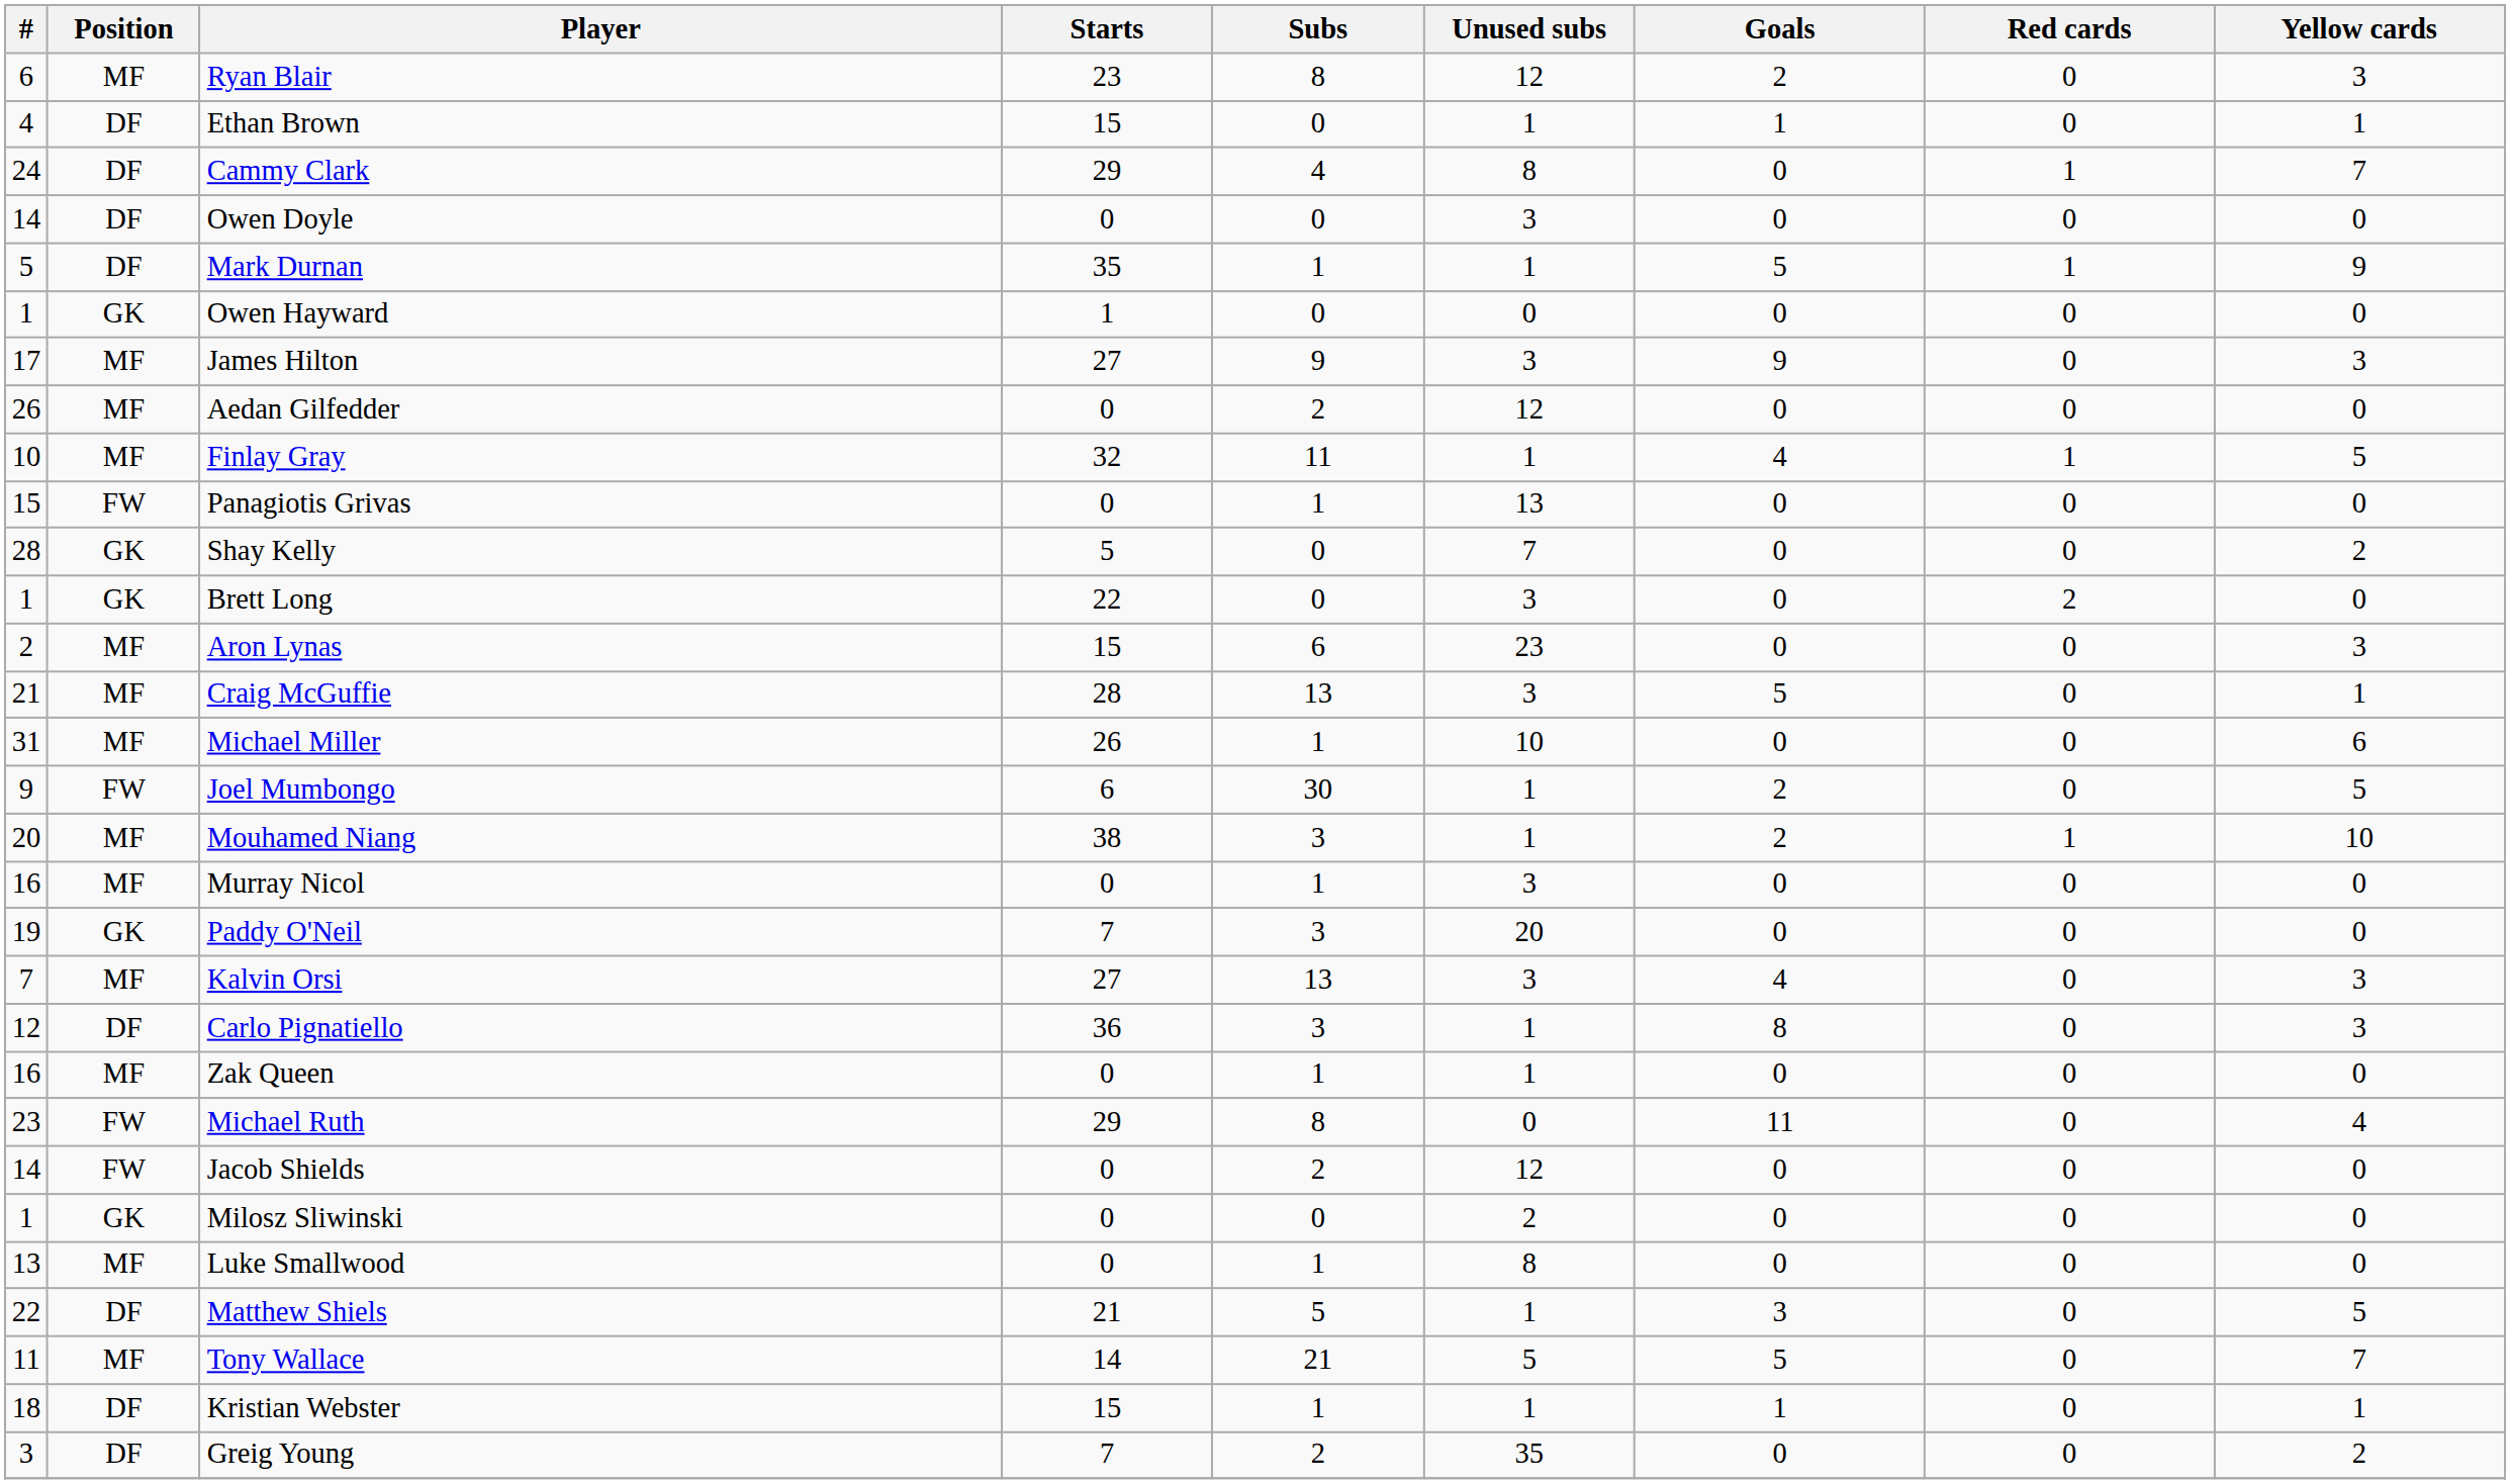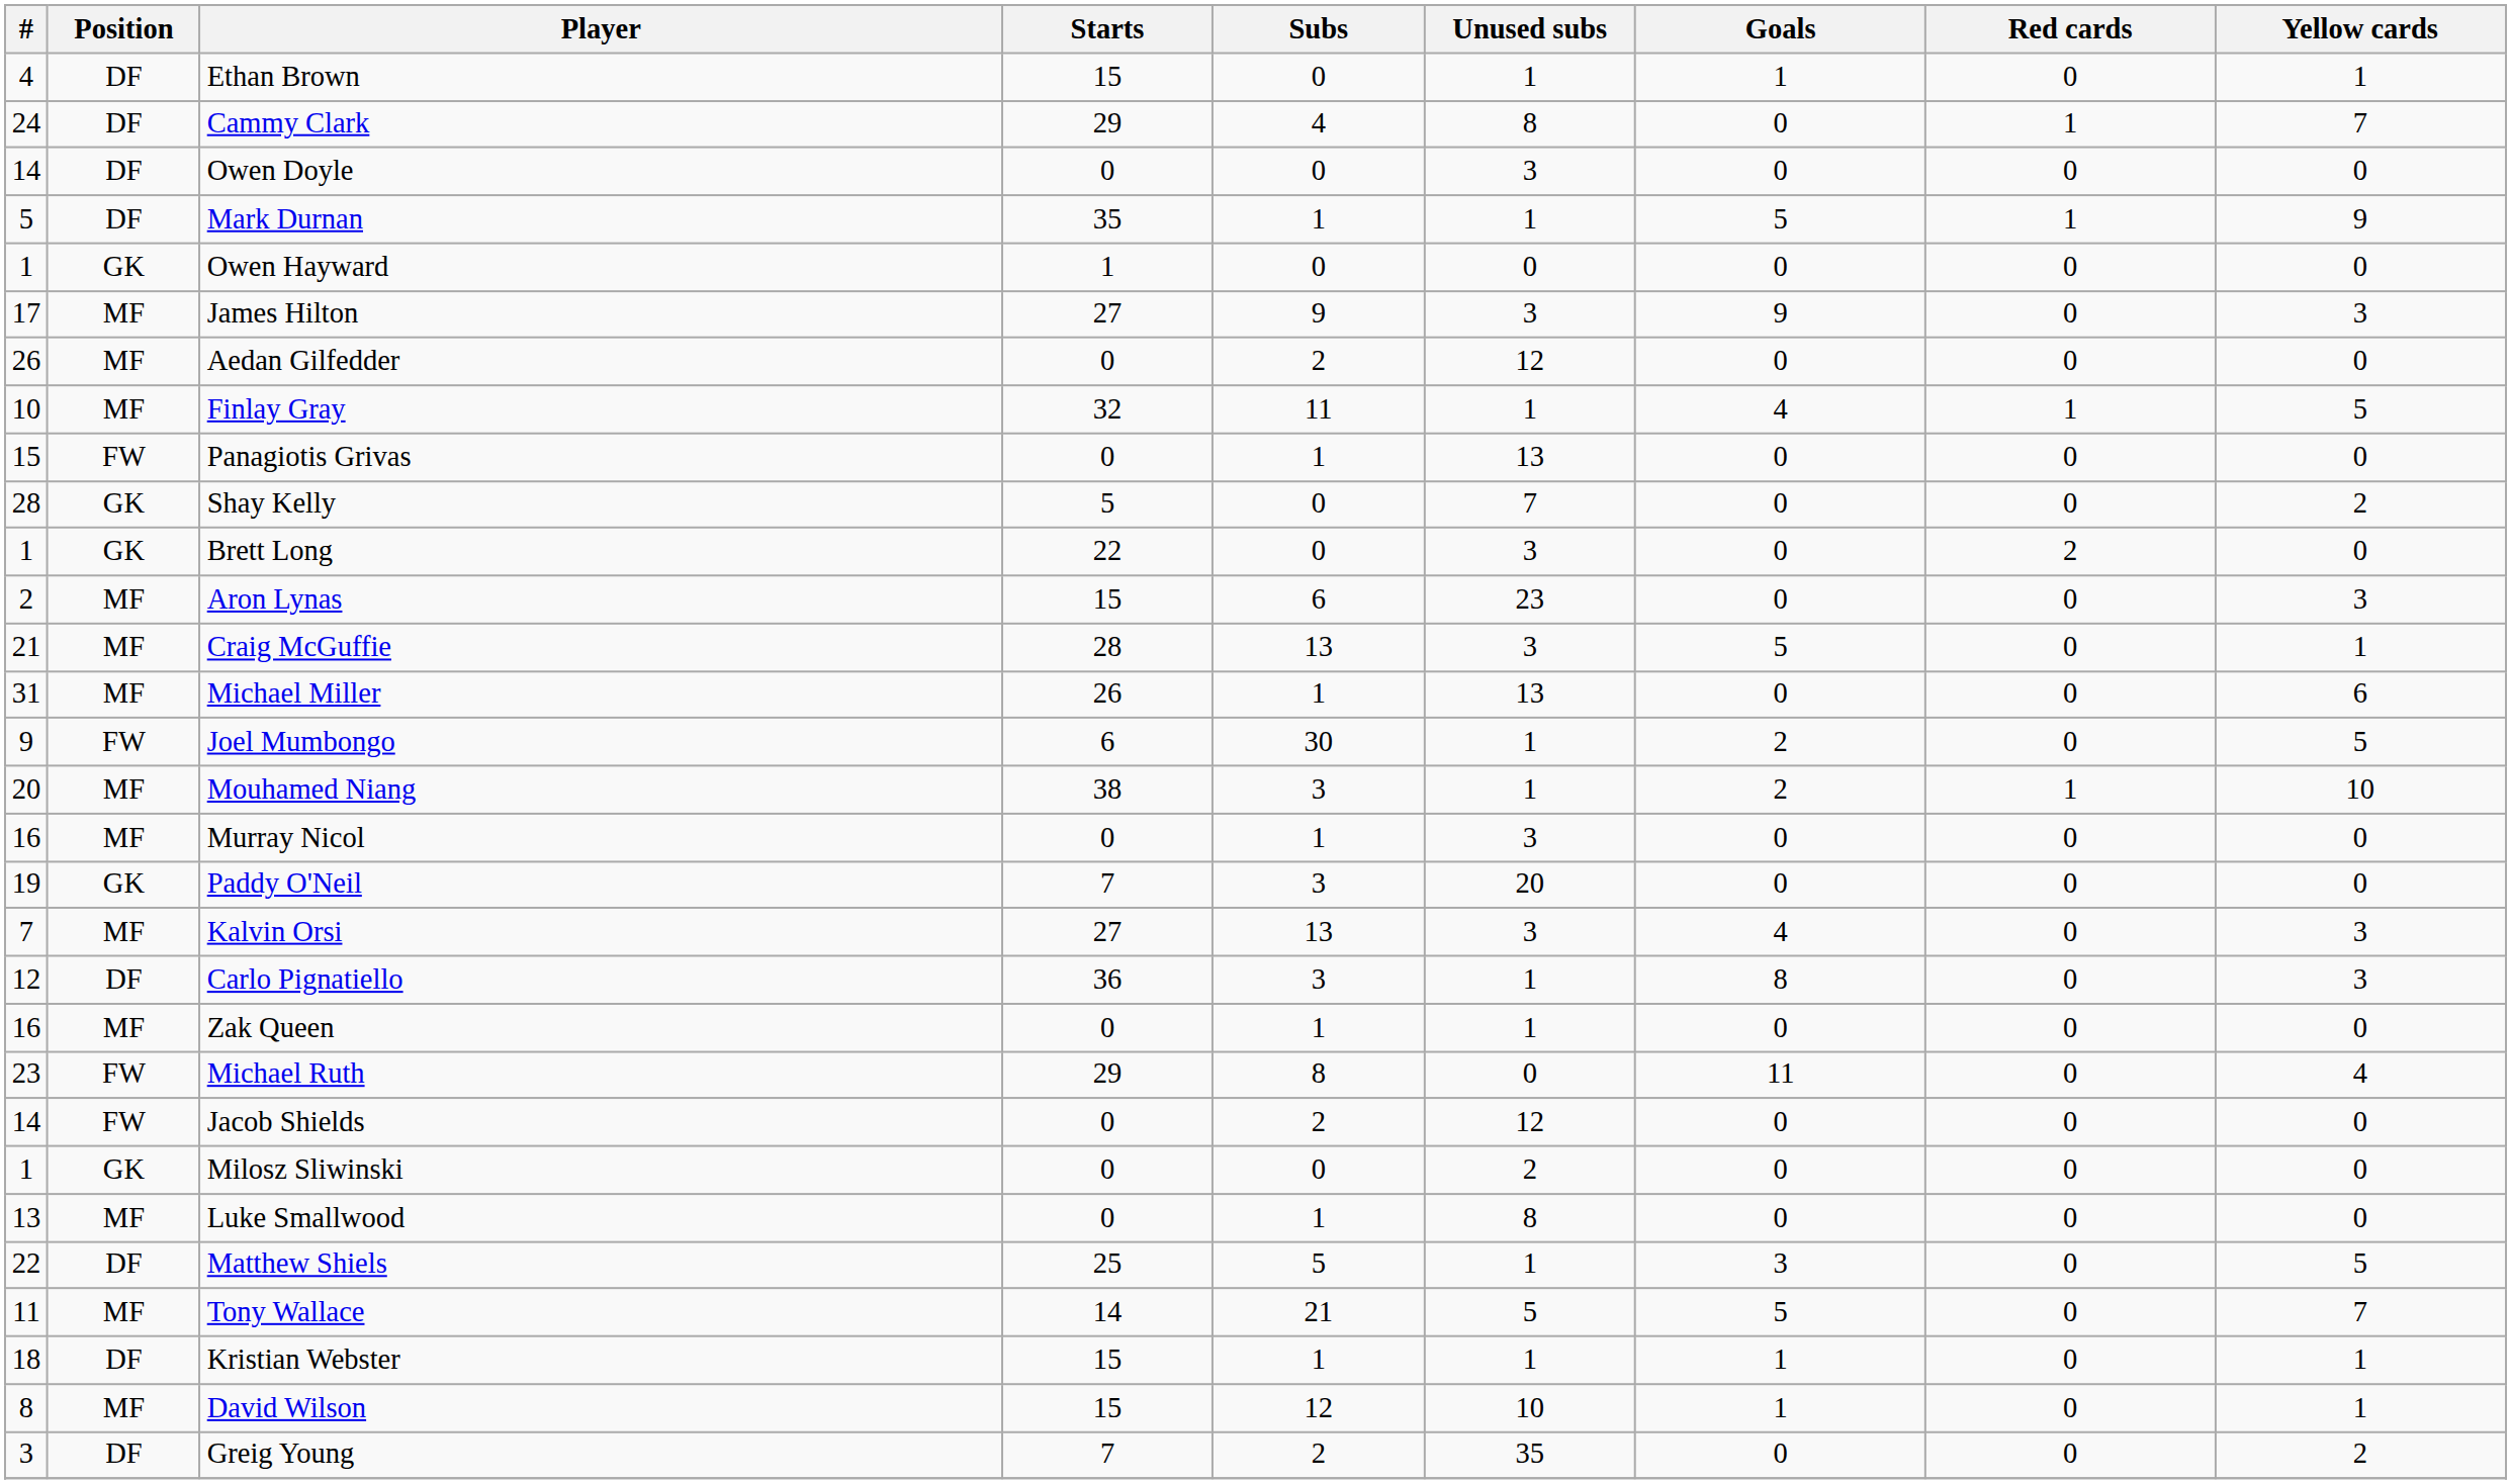 <table class="wikitable sortable" style="font-size:90%; text-align:center">
 <tr>
 <th>#</th>
 <th style="width:70px">Position</th>
 <th style="width:400px">Player</th>
 <th style="width:100px">Starts</th>
 <th style="width:100px">Subs</th>
 <th style="width:100px">Unused subs</th>
 <th style="width:140px">Goals </th>
 <th style="width:140px">Red cards </th>
 <th style="width:140px">Yellow cards </th>
-</tr>
-<tr>
-<td>6</td>
-<td>MF</td>
-<td style="text-align:left"> <a href='#'>Ryan Blair</a></td>
-<td>23</td>
-<td>8</td>
-<td>12</td>
-<td>2</td>
-<td>0</td>
-<td>3</td>
 </tr>
 <tr>
 <td>4</td>
 <td>DF</td>
 <td style="text-align:left"> Ethan Brown</td>
 <td>15</td>
 <td>0</td>
 <td>1</td>
 <td>1</td>
 <td>0</td>
 <td>1</td>
 </tr>
 <tr>
 <td>24</td>
 <td>DF</td>
 <td style="text-align:left"> <a href='#'>Cammy Clark</a></td>
 <td>29</td>
 <td>4</td>
 <td>8</td>
 <td>0</td>
 <td>1</td>
 <td>7</td>
 </tr>
 <tr>
 <td>14</td>
 <td>DF</td>
 <td style="text-align:left"> Owen Doyle</td>
 <td>0</td>
 <td>0</td>
 <td>3</td>
 <td>0</td>
 <td>0</td>
 <td>0</td>
 </tr>
 <tr>
 <td>5</td>
 <td>DF</td>
 <td style="text-align:left"> <a href='#'>Mark Durnan</a></td>
 <td>35</td>
 <td>1</td>
 <td>1</td>
 <td>5</td>
 <td>1</td>
 <td>9</td>
 </tr>
 <tr>
 <td>1</td>
 <td>GK</td>
 <td style="text-align:left"> Owen Hayward</td>
 <td>1</td>
 <td>0</td>
 <td>0</td>
 <td>0</td>
 <td>0</td>
 <td>0</td>
 </tr>
 <tr>
 <td>17</td>
 <td>MF</td>
 <td style="text-align:left"> James Hilton</td>
 <td>27</td>
 <td>9</td>
 <td>3</td>
 <td>9</td>
 <td>0</td>
 <td>3</td>
 </tr>
 <tr>
 <td>26</td>
 <td>MF</td>
 <td style="text-align:left"> Aedan Gilfedder</td>
 <td>0</td>
 <td>2</td>
 <td>12</td>
 <td>0</td>
 <td>0</td>
 <td>0</td>
 </tr>
 <tr>
 <td>10</td>
 <td>MF</td>
 <td style="text-align:left"> <a href='#'>Finlay Gray</a></td>
 <td>32</td>
 <td>11</td>
 <td>1</td>
 <td>4</td>
 <td>1</td>
 <td>5</td>
 </tr>
 <tr>
 <td>15</td>
 <td>FW</td>
 <td style="text-align:left"> Panagiotis Grivas</td>
 <td>0</td>
 <td>1</td>
 <td>13</td>
 <td>0</td>
 <td 0>0</td>
 <td>0</td>
 </tr>
 <tr>
 <td>28</td>
 <td>GK</td>
 <td style="text-align:left"> Shay Kelly</td>
 <td>5</td>
 <td>0</td>
 <td>7</td>
 <td>0</td>
 <td>0</td>
 <td>2</td>
 </tr>
 <tr>
 <td>1</td>
 <td>GK</td>
 <td style="text-align:left"> Brett Long</td>
 <td>22</td>
 <td>0</td>
 <td>3</td>
 <td>0</td>
 <td>2</td>
 <td>0</td>
 </tr>
 <tr>
 <td>2</td>
 <td>MF</td>
 <td style="text-align:left"> <a href='#'>Aron Lynas</a></td>
 <td>15</td>
 <td>6</td>
 <td>23</td>
 <td>0</td>
 <td>0</td>
 <td>3</td>
 </tr>
 <tr>
 <td>21</td>
 <td>MF</td>
 <td style="text-align:left"> <a href='#'>Craig McGuffie</a></td>
 <td>28</td>
 <td>13</td>
 <td>3</td>
 <td>5</td>
 <td>0</td>
 <td>1</td>
 </tr>
 <tr>
 <td>31</td>
 <td>MF</td>
 <td style="text-align:left"> <a href='#'>Michael Miller</a></td>
 <td>26</td>
 <td>1</td>
-<td>10</td>
+<td>13</td>
 <td>0</td>
 <td>0</td>
 <td>6</td>
 </tr>
 <tr>
 <td>9</td>
 <td>FW</td>
 <td style="text-align:left"> <a href='#'>Joel Mumbongo</a></td>
 <td>6</td>
 <td>30</td>
 <td>1</td>
 <td>2</td>
 <td>0</td>
 <td>5</td>
 </tr>
 <tr>
 <td>20</td>
 <td>MF</td>
 <td style="text-align:left"> <a href='#'>Mouhamed Niang</a></td>
 <td>38</td>
 <td>3</td>
 <td>1</td>
 <td>2</td>
 <td>1</td>
 <td>10</td>
 </tr>
 <tr>
 <td>16</td>
 <td>MF</td>
 <td style="text-align:left"> Murray Nicol</td>
 <td>0</td>
 <td>1</td>
 <td>3</td>
 <td>0</td>
 <td>0</td>
 <td>0</td>
 </tr>
 <tr>
 <td>19</td>
 <td>GK</td>
 <td style="text-align:left"> <a href='#'>Paddy O'Neil</a></td>
 <td>7</td>
 <td>3</td>
 <td>20</td>
 <td>0</td>
 <td>0</td>
 <td>0</td>
 </tr>
 <tr>
 <td>7</td>
 <td>MF</td>
 <td style="text-align:left"> <a href='#'>Kalvin Orsi</a></td>
 <td>27</td>
 <td>13</td>
 <td>3</td>
 <td>4</td>
 <td>0</td>
 <td>3</td>
 </tr>
 <tr>
 <td>12</td>
 <td>DF</td>
 <td style="text-align:left"> <a href='#'>Carlo Pignatiello</a></td>
 <td>36</td>
 <td>3</td>
 <td>1</td>
 <td>8</td>
 <td>0</td>
 <td>3</td>
 </tr>
 <tr>
 <td>16</td>
 <td>MF</td>
 <td style="text-align:left"> Zak Queen</td>
 <td>0</td>
 <td>1</td>
 <td>1</td>
 <td>0</td>
 <td>0</td>
 <td>0</td>
 </tr>
 <tr>
 <td>23</td>
 <td>FW</td>
 <td style="text-align:left"> <a href='#'>Michael Ruth</a></td>
 <td>29</td>
 <td>8</td>
 <td>0</td>
 <td>11</td>
 <td>0</td>
 <td>4</td>
 </tr>
 <tr>
 <td>14</td>
 <td>FW</td>
 <td style="text-align:left"> Jacob Shields</td>
 <td>0</td>
 <td>2</td>
 <td>12</td>
 <td>0</td>
 <td>0</td>
 <td>0</td>
 </tr>
 <tr>
 <td>1</td>
 <td>GK</td>
 <td style="text-align:left"> Milosz Sliwinski</td>
 <td>0</td>
 <td>0</td>
 <td>2</td>
 <td>0</td>
 <td>0</td>
 <td>0</td>
 </tr>
 <tr>
 <td>13</td>
 <td>MF</td>
 <td style="text-align:left"> Luke Smallwood</td>
 <td>0</td>
 <td>1</td>
 <td>8</td>
 <td>0</td>
 <td>0</td>
 <td>0</td>
 </tr>
 <tr>
 <td>22</td>
 <td>DF</td>
 <td style="text-align:left"> <a href='#'>Matthew Shiels</a></td>
-<td>21</td>
+<td>25</td>
 <td>5</td>
 <td>1</td>
 <td>3</td>
 <td>0</td>
 <td>5</td>
 </tr>
 <tr>
 <td>11</td>
 <td>MF</td>
 <td style="text-align:left"> <a href='#'>Tony Wallace</a></td>
 <td>14</td>
 <td>21</td>
 <td>5</td>
 <td>5</td>
 <td>0</td>
 <td>7</td>
 </tr>
 <tr>
 <td>18</td>
 <td>DF</td>
 <td style="text-align:left"> Kristian Webster</td>
 <td>15</td>
 <td>1</td>
 <td>1</td>
 <td>1</td>
 <td>0</td>
 <td>1</td>
 </tr>
 <tr>
+<td>8</td>
+<td>MF</td>
+<td style="text-align:left"> <a href='#'>David Wilson</a></td>
+<td>15</td>
+<td>12</td>
+<td>10</td>
+<td>1</td>
+<td>0</td>
+<td>1</td>
+</tr>
+<tr>
 <td>3</td>
 <td>DF</td>
 <td style="text-align:left"> Greig Young</td>
 <td>7</td>
 <td>2</td>
 <td>35</td>
 <td>0</td>
 <td>0</td>
 <td>2</td>
 </tr>
 <tr>
 </tr>
 <tr>
 </tr>
 </table>
